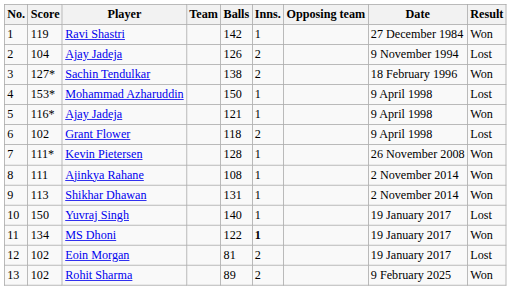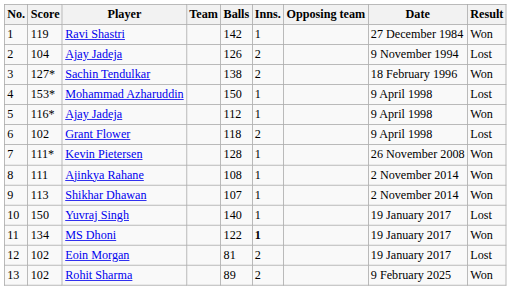 <table class="wikitable sortable" style="font-size:95%">
 <tr>
 <th>No.</th>
 <th>Score</th>
 <th>Player</th>
 <th>Team</th>
 <th>Balls</th>
 <th>Inns.</th>
 <th>Opposing team</th>
 <th>Date</th>
 <th>Result</th>
 </tr>
 <tr>
 <td>1</td>
 <td>119</td>
 <td><a href='#'>Ravi Shastri</a></td>
 <td></td>
 <td>142</td>
 <td>1</td>
 <td></td>
 <td>27 December 1984</td>
 <td>Won</td>
 </tr>
 <tr>
 <td>2</td>
 <td>104</td>
 <td><a href='#'>Ajay Jadeja</a></td>
 <td></td>
 <td>126</td>
 <td>2</td>
 <td></td>
 <td>9 November 1994</td>
 <td>Lost</td>
 </tr>
 <tr>
 <td>3</td>
 <td>127*</td>
 <td><a href='#'>Sachin Tendulkar</a></td>
 <td></td>
 <td>138</td>
 <td>2</td>
 <td></td>
 <td>18 February 1996</td>
 <td>Won</td>
 </tr>
 <tr>
 <td>4</td>
 <td>153*</td>
 <td><a href='#'>Mohammad Azharuddin</a></td>
 <td></td>
 <td>150</td>
 <td>1</td>
 <td></td>
 <td>9 April 1998</td>
 <td>Lost</td>
 </tr>
 <tr>
 <td>5</td>
 <td>116*</td>
 <td><a href='#'>Ajay Jadeja</a></td>
 <td></td>
-<td>121</td>
+<td>112</td>
 <td>1</td>
 <td></td>
 <td>9 April 1998</td>
 <td>Won</td>
 </tr>
 <tr>
 <td>6</td>
 <td>102</td>
 <td><a href='#'>Grant Flower</a></td>
 <td></td>
 <td>118</td>
 <td>2</td>
 <td></td>
 <td>9 April 1998</td>
 <td>Lost</td>
 </tr>
 <tr>
 <td>7</td>
 <td>111*</td>
 <td><a href='#'>Kevin Pietersen</a></td>
 <td></td>
 <td>128</td>
 <td>1</td>
 <td></td>
 <td>26 November 2008</td>
 <td>Won</td>
 </tr>
 <tr>
 <td>8</td>
 <td>111</td>
 <td><a href='#'>Ajinkya Rahane</a></td>
 <td></td>
 <td>108</td>
 <td>1</td>
 <td></td>
 <td>2 November 2014</td>
 <td>Won</td>
 </tr>
 <tr>
 <td>9</td>
 <td>113</td>
 <td><a href='#'>Shikhar Dhawan</a></td>
 <td></td>
-<td>131</td>
+<td>107</td>
 <td>1</td>
 <td></td>
 <td>2 November 2014</td>
 <td>Won</td>
 </tr>
 <tr>
 <td>10</td>
 <td>150</td>
 <td><a href='#'>Yuvraj Singh</a></td>
 <td></td>
 <td>140</td>
 <td>1</td>
 <td></td>
 <td>19 January 2017</td>
 <td>Lost</td>
 </tr>
 <tr>
 <td>11</td>
 <td>134</td>
 <td><a href='#'>MS Dhoni</a></td>
 <td></td>
 <td>122</td>
 <td><strong>1</strong></td>
 <td></td>
 <td>19 January 2017</td>
 <td>Won</td>
 </tr>
 <tr>
 <td>12</td>
 <td>102</td>
 <td><a href='#'>Eoin Morgan</a></td>
 <td></td>
 <td>81</td>
 <td>2</td>
 <td></td>
 <td>19 January 2017</td>
 <td>Lost</td>
 </tr>
 <tr>
 <td>13</td>
 <td>102</td>
 <td><a href='#'>Rohit Sharma</a></td>
 <td></td>
 <td>89</td>
 <td>2</td>
 <td></td>
 <td>9 February 2025</td>
 <td>Won</td>
 </tr>
 </table>
